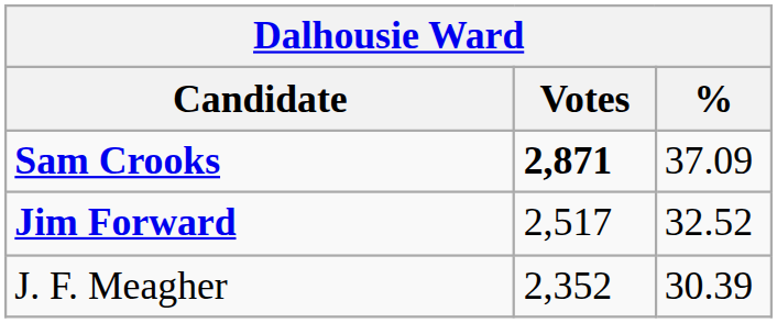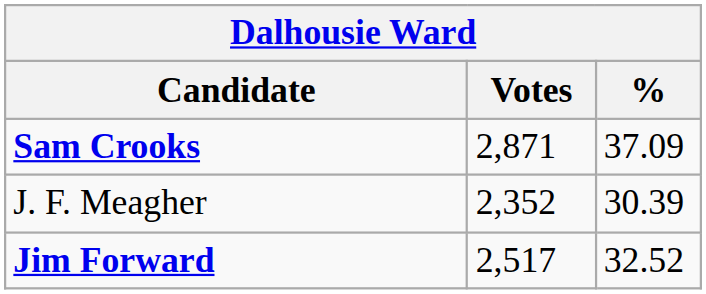 <table class="wikitable">
 <tr>
 <th colspan="3"><a href='#'>Dalhousie Ward</a></th>
 </tr>
 <tr>
 <th style="width: 200px">Candidate</th>
 <th style="width: 50px">Votes</th>
 <th style="width: 40px">%</th>
 </tr>
 <tr>
 <td><strong><a href='#'>Sam Crooks</a></strong></td>
-<td><strong>2,871</strong></td>
+<td>2,871</td>
 <td>37.09</td>
+</tr>
+<tr>
+<td>J. F. Meagher</td>
+<td>2,352</td>
+<td>30.39</td>
 </tr>
 <tr>
 <td><strong><a href='#'>Jim Forward</a></strong></td>
 <td>2,517</td>
 <td>32.52</td>
 </tr>
-<tr>
-<td>J. F. Meagher</td>
-<td>2,352</td>
-<td>30.39</td>
-</tr>
 </table>
